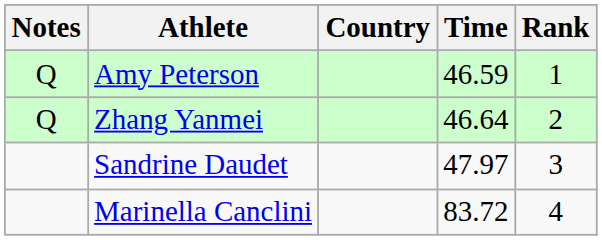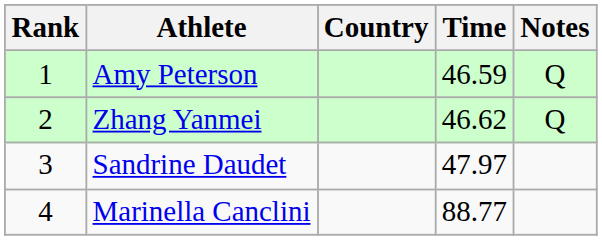 <table class="wikitable" style="text-align:center">
 <tr>
-<th>Notes</th>
+<th>Rank</th>
 <th>Athlete</th>
 <th>Country</th>
 <th>Time</th>
-<th>Rank</th>
+<th>Notes</th>
 </tr>
 <tr bgcolor=ccffcc>
-<td>Q </td>
+<td>1</td>
 <td align=left><a href='#'>Amy Peterson</a></td>
 <td align=left></td>
 <td>46.59</td>
-<td>1</td>
+<td>Q </td>
 </tr>
 <tr bgcolor=ccffcc>
-<td>Q</td>
+<td>2</td>
 <td align=left><a href='#'>Zhang Yanmei</a></td>
 <td align=left></td>
-<td>46.64</td>
-<td>2</td>
+<td>46.62</td>
+<td>Q</td>
 </tr>
 <tr>
-<td></td>
+<td>3</td>
 <td align=left><a href='#'>Sandrine Daudet</a></td>
 <td align=left></td>
 <td>47.97</td>
-<td>3</td>
+<td></td>
 </tr>
 <tr>
-<td></td>
+<td>4</td>
 <td align=left><a href='#'>Marinella Canclini</a></td>
 <td align=left></td>
-<td>83.72</td>
-<td>4</td>
+<td>88.77</td>
+<td></td>
 </tr>
 </table>
